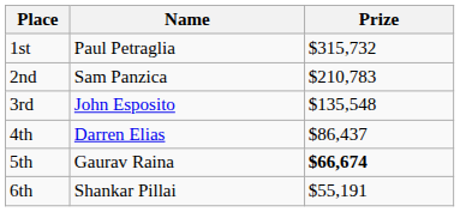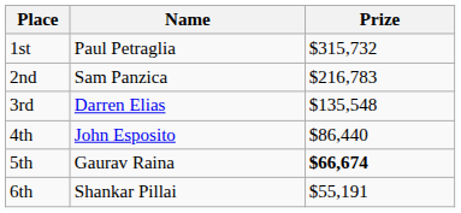 <table class="wikitable">
 <tr>
 <th style="width:50px;">Place</th>
 <th style="width:200px;">Name</th>
 <th style="width:125px;">Prize</th>
 </tr>
 <tr>
 <td>1st</td>
 <td> Paul Petraglia</td>
 <td>$315,732</td>
 </tr>
 <tr>
 <td>2nd</td>
 <td> Sam Panzica</td>
-<td>$210,783</td>
+<td>$216,783</td>
 </tr>
 <tr>
 <td>3rd</td>
-<td> <a href='#'>John Esposito</a></td>
+<td> <a href='#'>Darren Elias</a></td>
 <td>$135,548</td>
 </tr>
 <tr>
 <td>4th</td>
-<td> <a href='#'>Darren Elias</a></td>
-<td>$86,437</td>
+<td> <a href='#'>John Esposito</a></td>
+<td>$86,440</td>
 </tr>
 <tr>
 <td>5th</td>
 <td> Gaurav Raina</td>
 <td><strong>$66,674</strong></td>
 </tr>
 <tr>
 <td>6th</td>
 <td> Shankar Pillai</td>
 <td>$55,191</td>
 </tr>
 </table>
